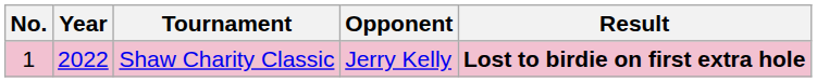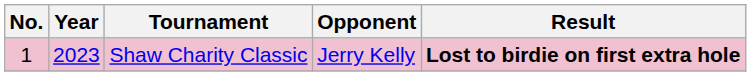 <table class="wikitable" style="font-size:95%;">
 <tr>
 <th>No.</th>
 <th>Year</th>
 <th>Tournament</th>
 <th>Opponent</th>
 <th>Result</th>
 </tr>
 <tr style="background:#F2C1D1;">
 <td align=center>1</td>
-<td><a href='#'>2022</a></td>
+<td><a href='#'>2023</a></td>
 <td><a href='#'>Shaw Charity Classic</a></td>
 <td> <a href='#'>Jerry Kelly</a></td>
 <td><strong>Lost to birdie on first extra hole</strong></td>
 </tr>
 </table>
